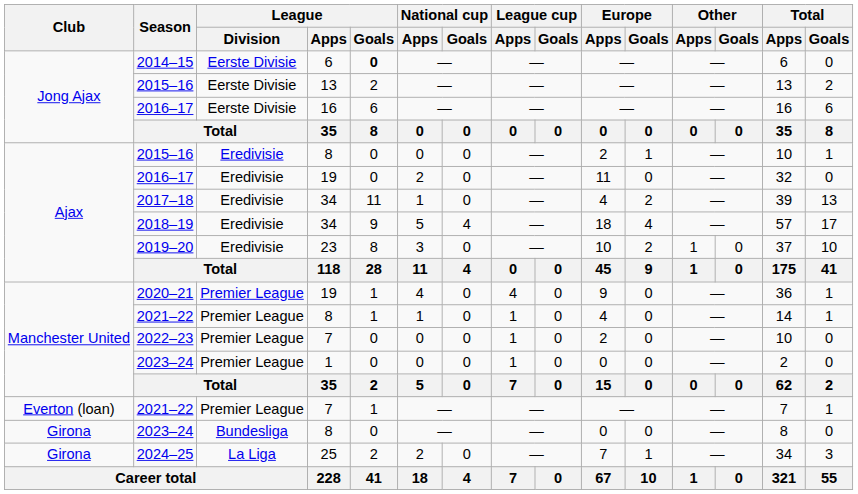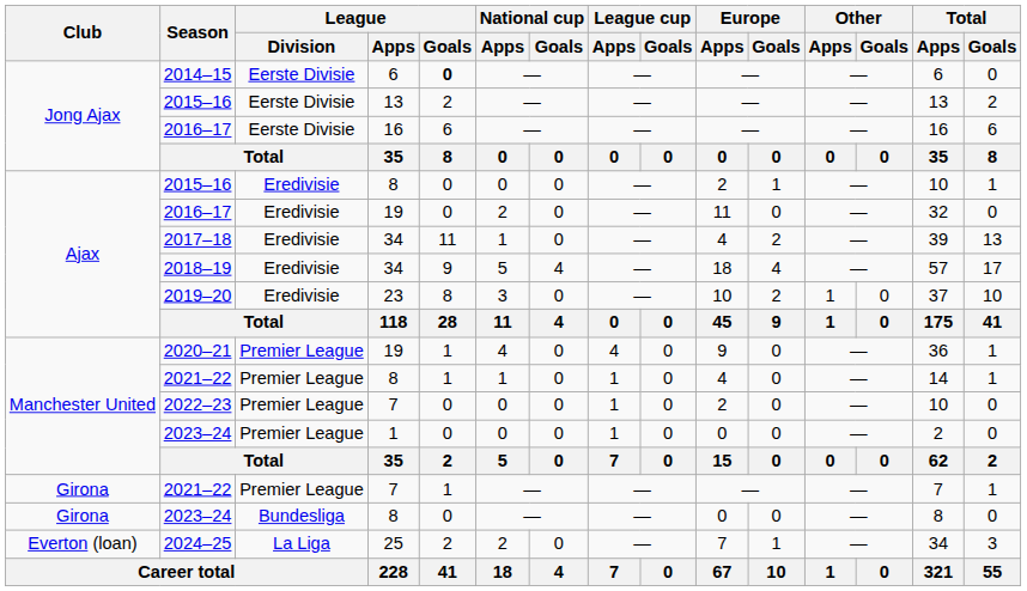 <table class="wikitable" style="text-align:center">
 <tr>
 <th rowspan="2">Club</th>
 <th rowspan="2">Season</th>
 <th colspan="3">League</th>
 <th colspan="2">National cup</th>
 <th colspan="2">League cup</th>
 <th colspan="2">Europe</th>
 <th colspan="2">Other</th>
 <th colspan="2">Total</th>
 </tr>
 <tr>
 <th>Division</th>
 <th>Apps</th>
 <th>Goals</th>
 <th>Apps</th>
 <th>Goals</th>
 <th>Apps</th>
 <th>Goals</th>
 <th>Apps</th>
 <th>Goals</th>
 <th>Apps</th>
 <th>Goals</th>
 <th>Apps</th>
 <th>Goals</th>
 </tr>
 <tr>
 <td rowspan="4"><a href='#'>Jong Ajax</a></td>
 <td><a href='#'>2014–15</a></td>
 <td><a href='#'>Eerste Divisie</a></td>
 <td>6</td>
 <td><strong>0</strong></td>
 <td colspan="2">—</td>
 <td colspan="2">—</td>
 <td colspan="2">—</td>
 <td colspan="2">—</td>
 <td>6</td>
 <td>0</td>
 </tr>
 <tr>
 <td><a href='#'>2015–16</a></td>
 <td>Eerste Divisie</td>
 <td>13</td>
 <td>2</td>
 <td colspan="2">—</td>
 <td colspan="2">—</td>
 <td colspan="2">—</td>
 <td colspan="2">—</td>
 <td>13</td>
 <td>2</td>
 </tr>
 <tr>
 <td><a href='#'>2016–17</a></td>
 <td>Eerste Divisie</td>
 <td>16</td>
 <td>6</td>
 <td colspan="2">—</td>
 <td colspan="2">—</td>
 <td colspan="2">—</td>
 <td colspan="2">—</td>
 <td>16</td>
 <td>6</td>
 </tr>
 <tr>
 <th colspan="2">Total</th>
 <th>35</th>
 <th>8</th>
 <th>0</th>
 <th>0</th>
 <th>0</th>
 <th>0</th>
 <th>0</th>
 <th>0</th>
 <th>0</th>
 <th>0</th>
 <th>35</th>
 <th>8</th>
 </tr>
 <tr>
 <td rowspan="6"><a href='#'>Ajax</a></td>
 <td><a href='#'>2015–16</a></td>
 <td><a href='#'>Eredivisie</a></td>
 <td>8</td>
 <td>0</td>
 <td>0</td>
 <td>0</td>
 <td colspan="2">—</td>
 <td>2</td>
 <td>1</td>
 <td colspan="2">—</td>
 <td>10</td>
 <td>1</td>
 </tr>
 <tr>
 <td><a href='#'>2016–17</a></td>
 <td>Eredivisie</td>
 <td>19</td>
 <td>0</td>
 <td>2</td>
 <td>0</td>
 <td colspan="2">—</td>
 <td>11</td>
 <td>0</td>
 <td colspan="2">—</td>
 <td>32</td>
 <td>0</td>
 </tr>
 <tr>
 <td><a href='#'>2017–18</a></td>
 <td>Eredivisie</td>
 <td>34</td>
 <td>11</td>
 <td>1</td>
 <td>0</td>
 <td colspan="2">—</td>
 <td>4</td>
 <td>2</td>
 <td colspan="2">—</td>
 <td>39</td>
 <td>13</td>
 </tr>
 <tr>
 <td><a href='#'>2018–19</a></td>
 <td>Eredivisie</td>
 <td>34</td>
 <td>9</td>
 <td>5</td>
 <td>4</td>
 <td colspan="2">—</td>
 <td>18</td>
 <td>4</td>
 <td colspan="2">—</td>
 <td>57</td>
 <td>17</td>
 </tr>
 <tr>
 <td><a href='#'>2019–20</a></td>
 <td>Eredivisie</td>
 <td>23</td>
 <td>8</td>
 <td>3</td>
 <td>0</td>
 <td colspan="2">—</td>
 <td>10</td>
 <td>2</td>
 <td>1</td>
 <td>0</td>
 <td 0>37</td>
 <td>10</td>
 </tr>
 <tr>
 <th colspan="2">Total</th>
 <th>118</th>
 <th>28</th>
 <th>11</th>
 <th>4</th>
 <th>0</th>
 <th>0</th>
 <th>45</th>
 <th>9</th>
 <th>1</th>
 <th>0</th>
 <th>175</th>
 <th>41</th>
 </tr>
 <tr>
 <td rowspan="5"><a href='#'>Manchester United</a></td>
 <td><a href='#'>2020–21</a></td>
 <td><a href='#'>Premier League</a></td>
 <td>19</td>
 <td>1</td>
 <td>4</td>
 <td>0</td>
 <td>4</td>
 <td>0</td>
 <td>9</td>
 <td>0</td>
 <td colspan="2">—</td>
 <td>36</td>
 <td>1</td>
 </tr>
 <tr>
 <td><a href='#'>2021–22</a></td>
 <td>Premier League</td>
 <td>8</td>
 <td>1</td>
 <td>1</td>
 <td>0</td>
 <td>1</td>
 <td>0</td>
 <td>4</td>
 <td>0</td>
 <td colspan="2">—</td>
 <td>14</td>
 <td>1</td>
 </tr>
 <tr>
 <td><a href='#'>2022–23</a></td>
 <td>Premier League</td>
 <td>7</td>
 <td>0</td>
 <td>0</td>
 <td>0</td>
 <td>1</td>
 <td>0</td>
 <td>2</td>
 <td>0</td>
 <td colspan=2>—</td>
 <td>10</td>
 <td>0</td>
 </tr>
 <tr>
 <td><a href='#'>2023–24</a></td>
 <td>Premier League</td>
 <td>1</td>
 <td>0</td>
 <td>0</td>
 <td>0</td>
 <td>1</td>
 <td>0</td>
 <td>0</td>
 <td>0</td>
 <td colspan=2>—</td>
 <td>2</td>
 <td>0</td>
 </tr>
 <tr>
 <th colspan="2">Total</th>
 <th>35</th>
 <th>2</th>
 <th>5</th>
 <th>0</th>
 <th>7</th>
 <th>0</th>
 <th>15</th>
 <th>0</th>
 <th>0</th>
 <th>0</th>
 <th>62</th>
 <th>2</th>
 </tr>
 <tr>
-<td><a href='#'>Everton</a> (loan)</td>
+<td><a href='#'>Girona</a></td>
 <td><a href='#'>2021–22</a></td>
 <td>Premier League</td>
 <td>7</td>
 <td>1</td>
 <td colspan="2">—</td>
 <td colspan=2>—</td>
 <td colspan=2>—</td>
 <td colspan="2">—</td>
 <td>7</td>
 <td>1</td>
 </tr>
 <tr>
 <td><a href='#'>Girona</a></td>
 <td><a href='#'>2023–24</a></td>
 <td><a href='#'>Bundesliga</a></td>
 <td>8</td>
 <td>0</td>
 <td colspan="2">—</td>
 <td colspan="2">—</td>
 <td>0</td>
 <td>0</td>
 <td colspan="2">—</td>
 <td>8</td>
 <td>0</td>
 </tr>
 <tr>
-<td><a href='#'>Girona</a></td>
+<td><a href='#'>Everton</a> (loan)</td>
 <td><a href='#'>2024–25</a></td>
 <td><a href='#'>La Liga</a></td>
 <td>25</td>
 <td>2</td>
 <td>2</td>
 <td>0</td>
 <td colspan="2">—</td>
 <td>7</td>
 <td>1</td>
 <td colspan="2">—</td>
 <td>34</td>
 <td>3</td>
 </tr>
 <tr>
 <th colspan="3">Career total</th>
 <th>228</th>
 <th>41</th>
 <th>18</th>
 <th>4</th>
 <th>7</th>
 <th>0</th>
 <th>67</th>
 <th>10</th>
 <th>1</th>
 <th>0</th>
 <th>321</th>
 <th>55</th>
 </tr>
 </table>
